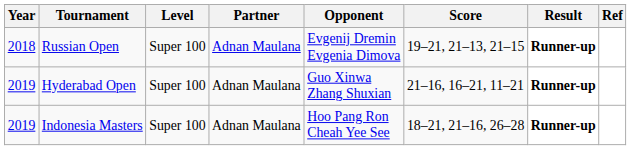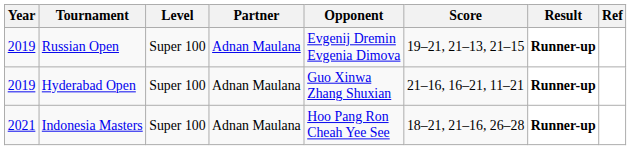 <table class="sortable wikitable" style="font-size: 90%">
 <tr>
 <th>Year</th>
 <th>Tournament</th>
 <th>Level</th>
 <th>Partner</th>
 <th>Opponent</th>
 <th>Score</th>
 <th>Result</th>
 <th>Ref</th>
 </tr>
 <tr>
-<td align="center"><a href='#'>2018</a></td>
+<td align="center"><a href='#'>2019</a></td>
 <td align="left"><a href='#'>Russian Open</a></td>
 <td align="left">Super 100</td>
 <td align="left"> <a href='#'>Adnan Maulana</a></td>
 <td align="left"> <a href='#'>Evgenij Dremin</a><br> <a href='#'>Evgenia Dimova</a></td>
 <td align="left">19–21, 21–13, 21–15</td>
 <td style="text-align:left; background:white"> <strong>Runner-up</strong></td>
 <td style="text-align:center; background:white"></td>
 </tr>
 <tr>
 <td align="center"><a href='#'>2019</a></td>
 <td align="left"><a href='#'>Hyderabad Open</a></td>
 <td align="left">Super 100</td>
 <td align="left"> Adnan Maulana</td>
 <td align="left"> <a href='#'>Guo Xinwa</a><br> <a href='#'>Zhang Shuxian</a></td>
 <td align="left">21–16, 16–21, 11–21</td>
 <td style="text-align:left; background:white"> <strong>Runner-up</strong></td>
 <td style="text-align:center; background:white"></td>
 </tr>
 <tr>
-<td align="center"><a href='#'>2019</a></td>
+<td align="center"><a href='#'>2021</a></td>
 <td align="left"><a href='#'>Indonesia Masters</a></td>
 <td align="left">Super 100</td>
 <td align="left"> Adnan Maulana</td>
 <td align="left"> <a href='#'>Hoo Pang Ron</a><br> <a href='#'>Cheah Yee See</a></td>
 <td align="left">18–21, 21–16, 26–28</td>
 <td style="text-align:left; background:white"> <strong>Runner-up</strong></td>
 <td style="text-align:center; background:white"></td>
 </tr>
 </table>
